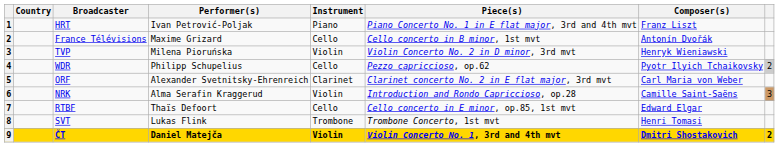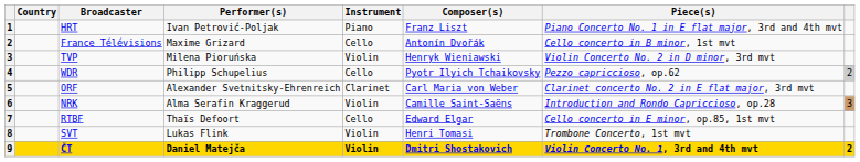 <table class="wikitable sortable plainrowheaders">
 <tr>
 <th scope="col"></th>
 <th scope="col">Country</th>
 <th scope="col">Broadcaster</th>
 <th scope="col">Performer(s)</th>
 <th scope="col">Instrument</th>
+<th scope="col">Composer(s)</th>
 <th scope="col">Piece(s)</th>
-<th scope="col">Composer(s)</th>
 <th scope="col"></th>
 </tr>
 <tr>
 <th scope="row" style="text-align:center;">1</th>
 <td></td>
 <td><a href='#'>HRT</a></td>
 <td>Ivan Petrović-Poljak</td>
 <td>Piano</td>
+<td><a href='#'>Franz Liszt</a></td>
 <td><em><a href='#'>Piano Concerto No. 1 in E flat major</a></em>, 3rd and 4th mvt</td>
-<td><a href='#'>Franz Liszt</a></td>
 <td></td>
 </tr>
 <tr>
 <th scope="row" style="text-align:center;">2</th>
 <td></td>
 <td><a href='#'>France Télévisions</a></td>
 <td>Maxime Grizard</td>
 <td>Cello</td>
+<td><a href='#'>Antonín Dvořák</a></td>
 <td><em><a href='#'>Cello concerto in B minor</a></em>, 1st mvt</td>
-<td><a href='#'>Antonín Dvořák</a></td>
 <td></td>
 </tr>
 <tr>
 <th scope="row" style="text-align:center;">3</th>
 <td></td>
 <td><a href='#'>TVP</a></td>
 <td>Milena Pioruńska</td>
 <td>Violin</td>
+<td><a href='#'>Henryk Wieniawski</a></td>
 <td><em><a href='#'>Violin Concerto No. 2 in D minor</a></em>, 3rd mvt</td>
-<td><a href='#'>Henryk Wieniawski</a></td>
 <td></td>
 </tr>
 <tr>
 <th scope="row" style="text-align:center;">4</th>
 <td></td>
 <td><a href='#'>WDR</a></td>
 <td>Philipp Schupelius</td>
 <td>Cello</td>
+<td><a href='#'>Pyotr Ilyich Tchaikovsky</a></td>
 <td><em><a href='#'>Pezzo capriccioso</a></em>, op.62</td>
-<td><a href='#'>Pyotr Ilyich Tchaikovsky</a></td>
 <td style="text-align:center; background-color:#CCC;">2</td>
 </tr>
 <tr>
 <th scope="row" style="text-align:center;">5</th>
 <td></td>
 <td><a href='#'>ORF</a></td>
 <td>Alexander Svetnitsky-Ehrenreich</td>
 <td>Clarinet</td>
+<td><a href='#'>Carl Maria von Weber</a></td>
 <td><em><a href='#'>Clarinet concerto No. 2 in E flat major</a></em>, 3rd mvt</td>
-<td><a href='#'>Carl Maria von Weber</a></td>
 <td></td>
 </tr>
 <tr>
 <th scope="row" style="text-align:center;">6</th>
 <td></td>
 <td><a href='#'>NRK</a></td>
 <td>Alma Serafin Kraggerud</td>
 <td>Violin</td>
+<td><a href='#'>Camille Saint-Saëns</a></td>
 <td><em><a href='#'>Introduction and Rondo Capriccioso</a></em>, op.28</td>
-<td><a href='#'>Camille Saint-Saëns</a></td>
 <td style="text-align:center; background-color:#C96;">3</td>
 </tr>
 <tr>
 <th scope="row" style="text-align:center;">7</th>
 <td></td>
 <td><a href='#'>RTBF</a></td>
 <td>Thaïs Defoort</td>
 <td>Cello</td>
+<td><a href='#'>Edward Elgar</a></td>
 <td><em><a href='#'>Cello concerto in E minor</a></em>, op.85, 1st mvt</td>
-<td><a href='#'>Edward Elgar</a></td>
 <td></td>
 </tr>
 <tr>
 <th scope="row" style="text-align:center;">8</th>
 <td></td>
 <td><a href='#'>SVT</a></td>
 <td>Lukas Flink</td>
-<td>Trombone</td>
+<td>Violin</td>
+<td><a href='#'>Henri Tomasi</a></td>
 <td><em>Trombone Concerto</em>, 1st mvt</td>
-<td><a href='#'>Henri Tomasi</a></td>
 <td></td>
 </tr>
 <tr style="font-weight:bold; background:gold;">
 <th scope="row" style="text-align:center;">9</th>
 <td></td>
 <td><a href='#'>ČT</a></td>
 <td>Daniel Matejča</td>
 <td>Violin</td>
+<td><a href='#'>Dmitri Shostakovich</a></td>
 <td><em><a href='#'>Violin Concerto No. 1</a></em>, 3rd and 4th mvt</td>
-<td><a href='#'>Dmitri Shostakovich</a></td>
 <td style="text-align:center;">2</td>
 </tr>
 </table>
